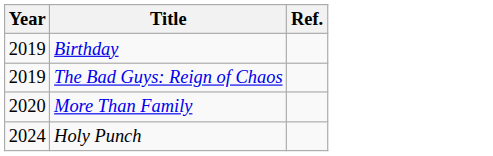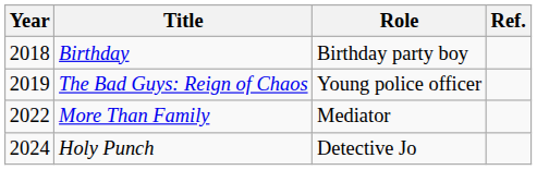 <table class="wikitable">
 <tr>
 <th>Year</th>
 <th>Title</th>
+<th>Role</th>
 <th>Ref.</th>
 </tr>
 <tr>
-<td>2019</td>
+<td>2018</td>
 <td><em><a href='#'>Birthday</a></em></td>
+<td>Birthday party boy</td>
 <td></td>
 </tr>
 <tr>
 <td>2019</td>
 <td><em><a href='#'>The Bad Guys: Reign of Chaos</a></em></td>
+<td>Young police officer</td>
 <td></td>
 </tr>
 <tr>
-<td>2020</td>
+<td>2022</td>
 <td><em><a href='#'>More Than Family</a></em></td>
+<td>Mediator</td>
 <td></td>
 </tr>
 <tr>
 <td>2024</td>
 <td><em>Holy Punch</em></td>
+<td>Detective Jo</td>
 <td></td>
 </tr>
 </table>
